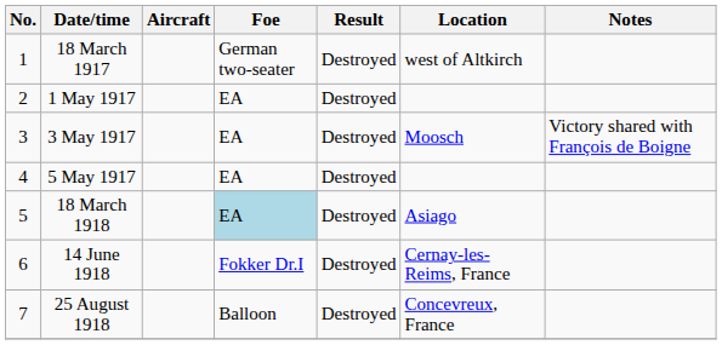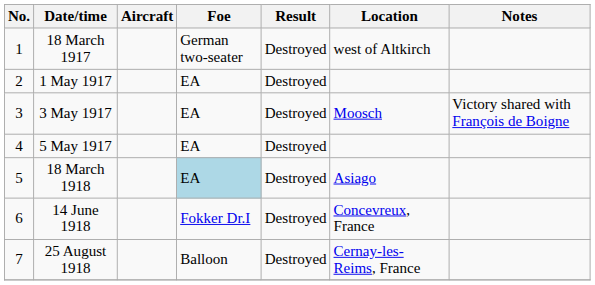 <table class="wikitable" border="1" style="margin: 1em auto 1em auto">
 <tr>
 <th>No.</th>
 <th>Date/time</th>
 <th>Aircraft</th>
 <th>Foe</th>
 <th>Result</th>
 <th>Location</th>
 <th>Notes</th>
 </tr>
 <tr>
 <td align="center">1</td>
 <td align="center">18 March 1917</td>
 <td></td>
 <td>German two-seater</td>
 <td>Destroyed</td>
 <td>west of Altkirch</td>
 <td></td>
 </tr>
 <tr>
 <td align="center">2</td>
 <td align="center">1 May 1917</td>
 <td></td>
 <td>EA</td>
 <td>Destroyed</td>
 <td></td>
 <td></td>
 </tr>
 <tr>
 <td align="center">3</td>
 <td align="center">3 May 1917</td>
 <td></td>
 <td>EA</td>
 <td>Destroyed</td>
 <td><a href='#'>Moosch</a></td>
 <td>Victory shared with <a href='#'>François de Boigne</a></td>
 </tr>
 <tr>
 <td align="center">4</td>
 <td align="center">5 May 1917</td>
 <td></td>
 <td>EA</td>
 <td>Destroyed</td>
 <td></td>
 <td></td>
 </tr>
 <tr>
 <td align="center">5</td>
 <td align="center">18 March 1918</td>
 <td></td>
 <td style="background: lightblue;">EA</td>
 <td>Destroyed</td>
 <td><a href='#'>Asiago</a></td>
 <td></td>
 </tr>
 <tr>
 <td align="center">6</td>
 <td align="center">14 June 1918</td>
 <td></td>
 <td><a href='#'>Fokker Dr.I</a></td>
 <td>Destroyed</td>
-<td><a href='#'>Cernay-les-Reims</a>, France</td>
+<td><a href='#'>Concevreux</a>, France</td>
 <td></td>
 </tr>
 <tr>
 <td align="center">7</td>
 <td align="center">25 August 1918</td>
 <td></td>
 <td>Balloon</td>
 <td>Destroyed</td>
-<td><a href='#'>Concevreux</a>, France</td>
+<td><a href='#'>Cernay-les-Reims</a>, France</td>
 <td></td>
 </tr>
 <tr>
 </tr>
 </table>
